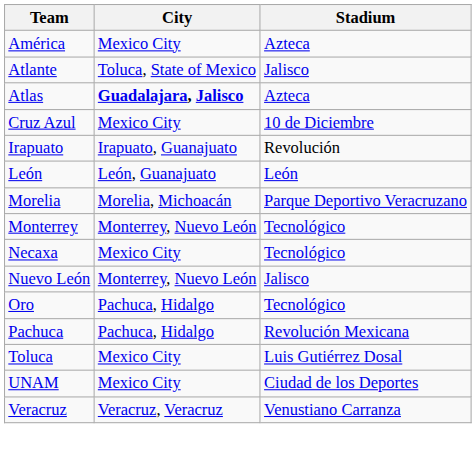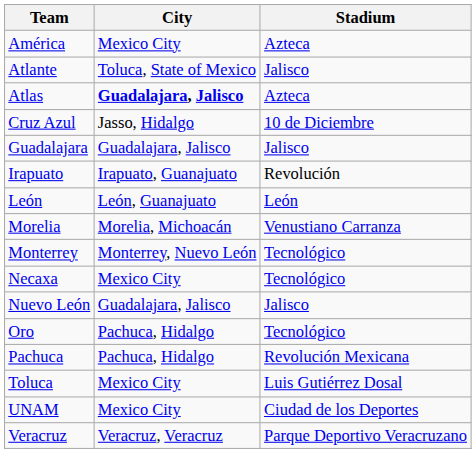 <table class="wikitable" class="toccolours sortable">
 <tr>
 <th>Team</th>
 <th>City</th>
 <th>Stadium</th>
 </tr>
 <tr>
 <td><a href='#'>América</a></td>
 <td><a href='#'>Mexico City</a></td>
 <td><a href='#'>Azteca</a></td>
 </tr>
 <tr>
 <td><a href='#'>Atlante</a></td>
 <td><a href='#'>Toluca</a>, <a href='#'>State of Mexico</a></td>
 <td><a href='#'>Jalisco</a></td>
 </tr>
 <tr>
 <td><a href='#'>Atlas</a></td>
 <td><strong><a href='#'>Guadalajara</a>, <a href='#'>Jalisco</a></strong></td>
 <td><a href='#'>Azteca</a></td>
 </tr>
 <tr>
 <td><a href='#'>Cruz Azul</a></td>
-<td><a href='#'>Mexico City</a></td>
+<td>Jasso, <a href='#'>Hidalgo</a></td>
 <td><a href='#'>10 de Diciembre</a></td>
+</tr>
+<tr>
+<td><a href='#'>Guadalajara</a></td>
+<td><a href='#'>Guadalajara</a>, <a href='#'>Jalisco</a></td>
+<td><a href='#'>Jalisco</a></td>
 </tr>
 <tr>
 <td><a href='#'>Irapuato</a></td>
 <td><a href='#'>Irapuato</a>, <a href='#'>Guanajuato</a></td>
 <td>Revolución</td>
 </tr>
 <tr>
 <td><a href='#'>León</a></td>
 <td><a href='#'>León</a>, <a href='#'>Guanajuato</a></td>
 <td><a href='#'>León</a></td>
 </tr>
 <tr>
 <td><a href='#'>Morelia</a></td>
 <td><a href='#'>Morelia</a>, <a href='#'>Michoacán</a></td>
-<td><a href='#'>Parque Deportivo Veracruzano</a></td>
+<td><a href='#'>Venustiano Carranza</a></td>
 </tr>
 <tr>
 <td><a href='#'>Monterrey</a></td>
 <td><a href='#'>Monterrey</a>, <a href='#'>Nuevo León</a></td>
 <td><a href='#'>Tecnológico</a></td>
 </tr>
 <tr>
 <td><a href='#'>Necaxa</a></td>
 <td><a href='#'>Mexico City</a></td>
 <td><a href='#'>Tecnológico</a></td>
 </tr>
 <tr>
 <td><a href='#'>Nuevo León</a></td>
-<td><a href='#'>Monterrey</a>, <a href='#'>Nuevo León</a></td>
+<td><a href='#'>Guadalajara</a>, <a href='#'>Jalisco</a></td>
 <td><a href='#'>Jalisco</a></td>
 </tr>
 <tr>
 <td><a href='#'>Oro</a></td>
 <td><a href='#'>Pachuca</a>, <a href='#'>Hidalgo</a></td>
 <td><a href='#'>Tecnológico</a></td>
 </tr>
 <tr>
 <td><a href='#'>Pachuca</a></td>
 <td><a href='#'>Pachuca</a>, <a href='#'>Hidalgo</a></td>
 <td><a href='#'>Revolución Mexicana</a></td>
 </tr>
 <tr>
 <td><a href='#'>Toluca</a></td>
 <td><a href='#'>Mexico City</a></td>
 <td><a href='#'>Luis Gutiérrez Dosal</a></td>
 </tr>
 <tr>
 <td><a href='#'>UNAM</a></td>
 <td><a href='#'>Mexico City</a></td>
 <td><a href='#'>Ciudad de los Deportes</a></td>
 </tr>
 <tr>
 <td><a href='#'>Veracruz</a></td>
 <td><a href='#'>Veracruz</a>, <a href='#'>Veracruz</a></td>
-<td><a href='#'>Venustiano Carranza</a></td>
+<td><a href='#'>Parque Deportivo Veracruzano</a></td>
 </tr>
 </table>
